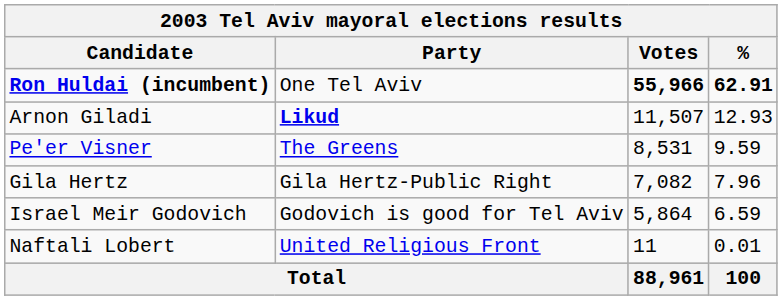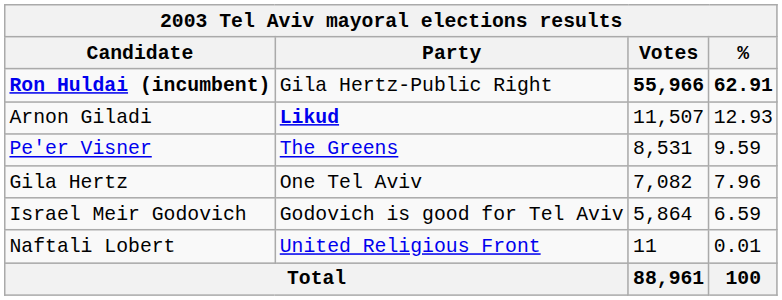 <table class="wikitable sortable">
 <tr>
 <th colspan=4><strong>2003 Tel Aviv mayoral elections results</strong></th>
 </tr>
 <tr>
 <th>Candidate</th>
 <th>Party</th>
 <th>Votes</th>
 <th>%</th>
 </tr>
 <tr>
 <td><strong><a href='#'>Ron Huldai</a> (incumbent)</strong></td>
-<td>One Tel Aviv</td>
+<td>Gila Hertz-Public Right</td>
 <td><strong>55,966</strong></td>
 <td><strong>62.91</strong></td>
 </tr>
 <tr>
 <td>Arnon Giladi</td>
 <td><strong><a href='#'>Likud</a></strong></td>
 <td>11,507</td>
 <td>12.93</td>
 </tr>
 <tr>
 <td><a href='#'>Pe'er Visner</a></td>
 <td><a href='#'>The Greens</a></td>
 <td>8,531</td>
 <td>9.59</td>
 </tr>
 <tr>
 <td>Gila Hertz</td>
-<td>Gila Hertz-Public Right</td>
+<td>One Tel Aviv</td>
 <td>7,082</td>
 <td>7.96</td>
 </tr>
 <tr>
 <td>Israel Meir Godovich</td>
 <td>Godovich is good for Tel Aviv</td>
 <td>5,864</td>
 <td>6.59</td>
 </tr>
 <tr>
 <td>Naftali Lobert</td>
 <td><a href='#'>United Religious Front</a></td>
 <td>11</td>
 <td>0.01</td>
 </tr>
 <tr>
 <th colspan=2>Total</th>
 <th>88,961</th>
 <th>100</th>
 </tr>
 </table>
